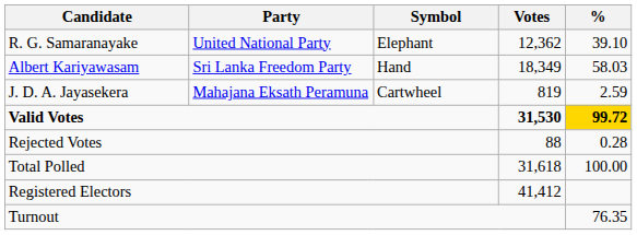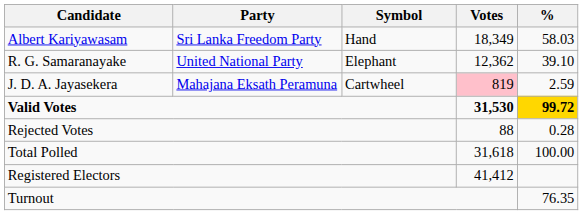 <table class="wikitable" border="1" style="text-align:right;">
 <tr>
 <th align=left width="180">Candidate</th>
 <th align=left width="180">Party</th>
 <th align=left width="120">Symbol</th>
 <th align=left width="60">Votes</th>
 <th align=left width="60">%</th>
 </tr>
 <tr>
+<td align=left><a href='#'>Albert Kariyawasam</a></td>
+<td align=left><a href='#'>Sri Lanka Freedom Party</a></td>
+<td align=left>Hand</td>
+<td>18,349</td>
+<td>58.03</td>
+</tr>
+<tr>
 <td align=left>R. G. Samaranayake</td>
 <td align=left><a href='#'>United National Party</a></td>
 <td align=left>Elephant</td>
 <td>12,362</td>
 <td>39.10</td>
 </tr>
 <tr>
-<td align=left><a href='#'>Albert Kariyawasam</a></td>
-<td align=left><a href='#'>Sri Lanka Freedom Party</a></td>
-<td align=left>Hand</td>
-<td>18,349</td>
-<td>58.03</td>
-</tr>
-<tr>
 <td align=left>J. D. A. Jayasekera</td>
 <td align=left><a href='#'>Mahajana Eksath Peramuna</a></td>
 <td align=left>Cartwheel</td>
-<td>819</td>
+<td style="background: pink;">819</td>
 <td>2.59</td>
 </tr>
 <tr>
 <td align=left colspan=3><strong>Valid Votes</strong></td>
 <td><strong>31,530</strong></td>
 <td style="background: gold;"><strong>99.72</strong></td>
 </tr>
 <tr>
 <td align=left colspan=3>Rejected Votes</td>
 <td>88</td>
 <td>0.28</td>
 </tr>
 <tr>
 <td align=left colspan=3>Total Polled</td>
 <td>31,618</td>
 <td>100.00</td>
 </tr>
 <tr>
 <td align=left colspan=3>Registered Electors</td>
 <td>41,412</td>
 <td></td>
 </tr>
 <tr>
 <td align=left colspan=4>Turnout</td>
 <td>76.35</td>
 </tr>
 </table>
